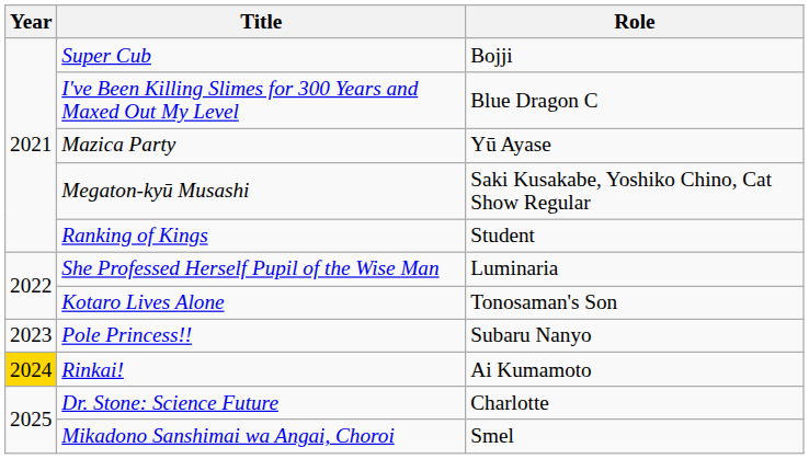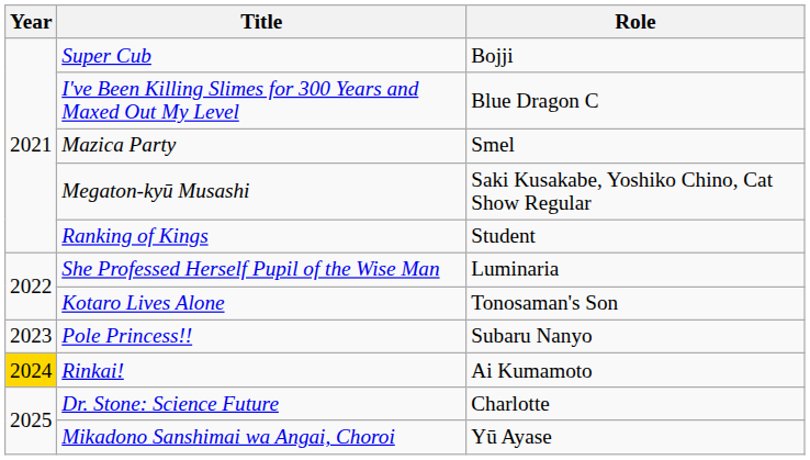 <table class="wikitable sortable">
 <tr>
 <th>Year</th>
 <th>Title</th>
 <th>Role</th>
 </tr>
 <tr>
 <td rowspan="5">2021</td>
 <td><em><a href='#'>Super Cub</a></em></td>
 <td>Bojji</td>
 </tr>
 <tr>
 <td><em><a href='#'>I've Been Killing Slimes for 300 Years and Maxed Out My Level</a></em></td>
 <td>Blue Dragon C</td>
 </tr>
 <tr>
 <td><em>Mazica Party</em></td>
-<td>Yū Ayase</td>
+<td>Smel</td>
 </tr>
 <tr>
 <td><em>Megaton-kyū Musashi</em></td>
 <td>Saki Kusakabe, Yoshiko Chino, Cat Show Regular</td>
 </tr>
 <tr>
 <td><em><a href='#'>Ranking of Kings</a></em></td>
 <td>Student</td>
 </tr>
 <tr>
 <td rowspan="2">2022</td>
 <td><em><a href='#'>She Professed Herself Pupil of the Wise Man</a></em></td>
 <td>Luminaria</td>
 </tr>
 <tr>
 <td><em><a href='#'>Kotaro Lives Alone</a></em></td>
 <td>Tonosaman's Son</td>
 </tr>
 <tr>
 <td>2023</td>
 <td><em><a href='#'>Pole Princess!!</a></em></td>
 <td>Subaru Nanyo</td>
 </tr>
 <tr>
 <td style="background: gold;">2024</td>
 <td><em><a href='#'>Rinkai!</a></em></td>
 <td>Ai Kumamoto</td>
 </tr>
 <tr>
 <td rowspan="2">2025</td>
 <td><em><a href='#'>Dr. Stone: Science Future</a></em></td>
 <td>Charlotte</td>
 </tr>
 <tr>
 <td><em><a href='#'>Mikadono Sanshimai wa Angai, Choroi</a></em></td>
-<td>Smel</td>
+<td>Yū Ayase</td>
 </tr>
 </table>
